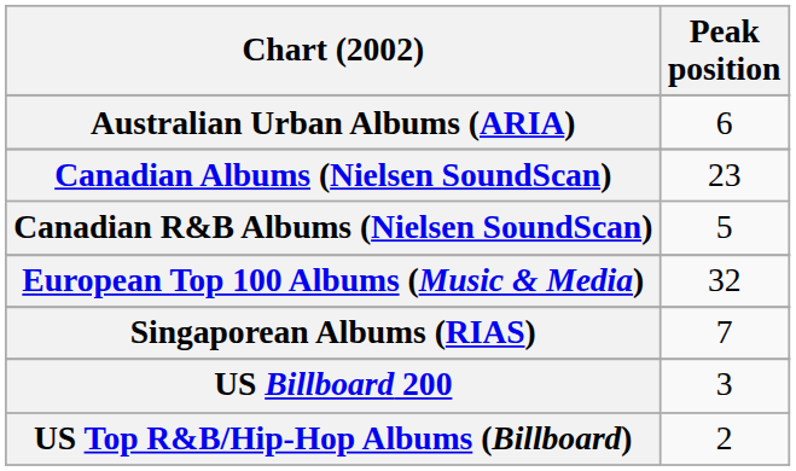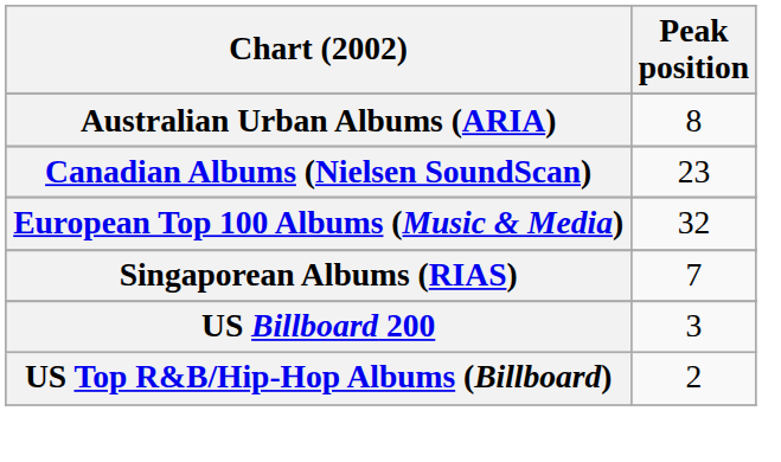 <table class="wikitable plainrowheaders sortable">
 <tr>
 <th>Chart (2002)</th>
 <th>Peak<br>position</th>
 </tr>
 <tr>
 </tr>
 <tr>
 <th scope="row">Australian Urban Albums (<a href='#'>ARIA</a>)</th>
-<td align="center">6</td>
+<td align="center">8</td>
 </tr>
 <tr>
 </tr>
 <tr>
 </tr>
 <tr>
 <th scope="row"><a href='#'>Canadian Albums</a> (<a href='#'>Nielsen SoundScan</a>)</th>
 <td style="text-align:center;">23</td>
-</tr>
-<tr>
-<th scope="row">Canadian R&B Albums (<a href='#'>Nielsen SoundScan</a>)</th>
-<td style="text-align:center;">5</td>
 </tr>
 <tr>
 </tr>
 <tr>
 </tr>
 <tr>
 <th scope="row"><a href='#'>European Top 100 Albums</a> (<em><a href='#'>Music & Media</a></em>)</th>
 <td style="text-align:center;">32</td>
 </tr>
 <tr>
 </tr>
 <tr>
 </tr>
 <tr>
 </tr>
 <tr>
 </tr>
 <tr>
 </tr>
 <tr>
 </tr>
 <tr>
 <th scope="row">Singaporean Albums (<a href='#'>RIAS</a>)</th>
 <td align="center">7</td>
 </tr>
 <tr>
 </tr>
 <tr>
 </tr>
 <tr>
 </tr>
 <tr>
 </tr>
 <tr>
 <th scope="row">US <a href='#'><em>Billboard</em> 200</a></th>
 <td align="center">3</td>
 </tr>
 <tr>
 <th scope="row">US <a href='#'>Top R&B/Hip-Hop Albums</a> (<em>Billboard</em>)</th>
 <td align="center">2</td>
 </tr>
 </table>
